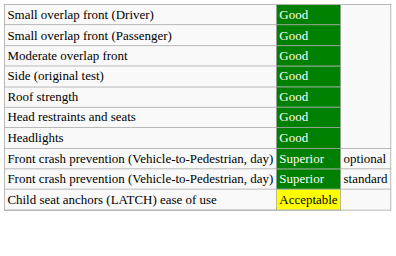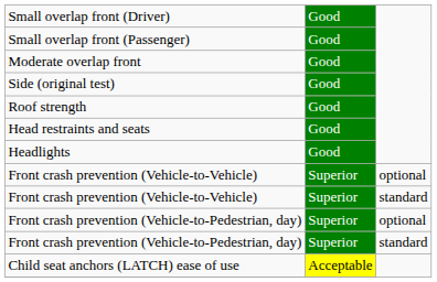 <table class="wikitable">
 <tr>
 <td>Small overlap front (Driver)</td>
 <td style="color:white;background: green">Good</td>
 </tr>
 <tr>
 <td>Small overlap front (Passenger)</td>
 <td style="color:white;background: green">Good</td>
 </tr>
 <tr>
 <td>Moderate overlap front</td>
 <td style="color:white;background: green">Good</td>
 </tr>
 <tr>
 <td>Side (original test)</td>
 <td style="color:white;background: green">Good</td>
 </tr>
 <tr>
 <td>Roof strength</td>
 <td style="color:white;background: green">Good</td>
 </tr>
 <tr>
 <td>Head restraints and seats</td>
 <td style="color:white;background: green">Good</td>
 </tr>
 <tr>
 <td>Headlights</td>
 <td style="color:white;background: green">Good</td>
 </tr>
 <tr>
+<td>Front crash prevention (Vehicle-to-Vehicle)</td>
+<td style="color:white;background: green">Superior</td>
+<td>optional</td>
+</tr>
+<tr>
+<td>Front crash prevention (Vehicle-to-Vehicle)</td>
+<td style="color:white;background: green">Superior</td>
+<td>standard</td>
+</tr>
+<tr>
 <td>Front crash prevention (Vehicle-to-Pedestrian, day)</td>
 <td style="color:white;background: green">Superior</td>
 <td>optional</td>
 </tr>
 <tr>
 <td>Front crash prevention (Vehicle-to-Pedestrian, day)</td>
 <td style="color:white;background: green">Superior</td>
 <td>standard</td>
 </tr>
 <tr>
 <td>Child seat anchors (LATCH) ease of use</td>
 <td style="background: yellow">Acceptable</td>
 </tr>
 <tr>
 </tr>
 </table>
